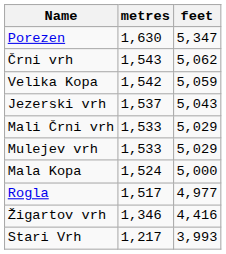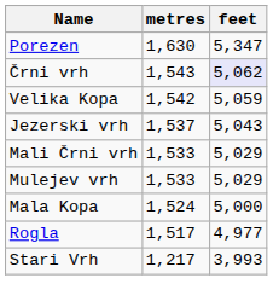 <table class="wikitable sortable">
 <tr>
 <th>Name</th>
 <th>metres</th>
 <th>feet</th>
 </tr>
 <tr>
 <td><a href='#'>Porezen</a></td>
 <td>1,630</td>
 <td>5,347</td>
 </tr>
 <tr>
 <td>Črni vrh</td>
 <td>1,543</td>
-<td>5,062</td>
+<td style="background: lavender;">5,062</td>
 </tr>
 <tr>
 <td>Velika Kopa</td>
 <td>1,542</td>
 <td>5,059</td>
 </tr>
 <tr>
 <td>Jezerski vrh</td>
 <td>1,537</td>
 <td>5,043</td>
 </tr>
 <tr>
 <td>Mali Črni vrh</td>
 <td>1,533</td>
 <td>5,029</td>
 </tr>
 <tr>
 <td>Mulejev vrh</td>
 <td>1,533</td>
 <td>5,029</td>
 </tr>
 <tr>
 <td>Mala Kopa</td>
 <td>1,524</td>
 <td>5,000</td>
 </tr>
 <tr>
 <td><a href='#'>Rogla</a></td>
 <td>1,517</td>
 <td>4,977</td>
 </tr>
 <tr>
-<td>Žigartov vrh</td>
-<td>1,346</td>
-<td>4,416</td>
-</tr>
-<tr>
 <td>Stari Vrh</td>
 <td>1,217</td>
 <td>3,993</td>
 </tr>
 </table>
